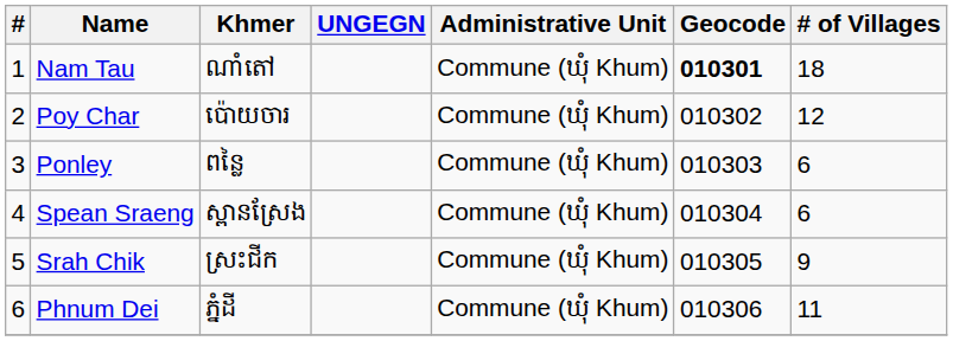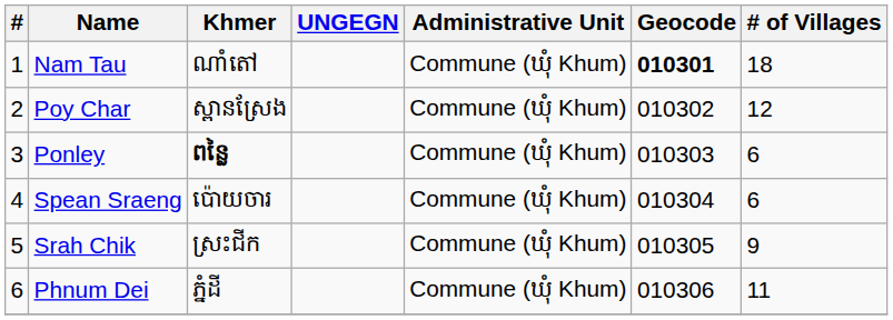 <table class="wikitable sortable">
 <tr>
 <th>#</th>
 <th>Name</th>
 <th>Khmer</th>
 <th><a href='#'>UNGEGN</a></th>
 <th>Administrative Unit</th>
 <th>Geocode</th>
 <th># of Villages</th>
 </tr>
 <tr>
 <td>1</td>
 <td><a href='#'>Nam Tau</a></td>
 <td>ណាំតៅ</td>
 <td></td>
 <td>Commune (ឃុំ Khum)</td>
 <td><strong>010301</strong></td>
 <td>18</td>
 </tr>
 <tr>
 <td>2</td>
 <td><a href='#'>Poy Char</a></td>
-<td>ប៉ោយចារ</td>
+<td>ស្ពានស្រែង</td>
 <td></td>
 <td>Commune (ឃុំ Khum)</td>
 <td>010302</td>
 <td>12</td>
 </tr>
 <tr>
 <td>3</td>
 <td><a href='#'>Ponley</a></td>
-<td>ពន្លៃ</td>
+<td><strong>ពន្លៃ</strong></td>
 <td></td>
 <td>Commune (ឃុំ Khum)</td>
 <td>010303</td>
 <td>6</td>
 </tr>
 <tr>
 <td>4</td>
 <td><a href='#'>Spean Sraeng</a></td>
-<td>ស្ពានស្រែង</td>
+<td>ប៉ោយចារ</td>
 <td></td>
 <td>Commune (ឃុំ Khum)</td>
 <td>010304</td>
 <td>6</td>
 </tr>
 <tr>
 <td>5</td>
 <td><a href='#'>Srah Chik</a></td>
 <td>ស្រះជីក</td>
 <td></td>
 <td>Commune (ឃុំ Khum)</td>
 <td>010305</td>
 <td>9</td>
 </tr>
 <tr>
 <td>6</td>
 <td><a href='#'>Phnum Dei</a></td>
 <td>ភ្នំដី</td>
 <td></td>
 <td>Commune (ឃុំ Khum)</td>
 <td>010306</td>
 <td>11</td>
 </tr>
 <tr>
 </tr>
 </table>
